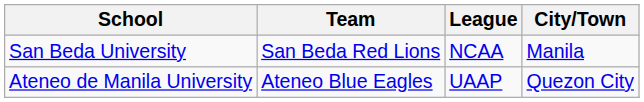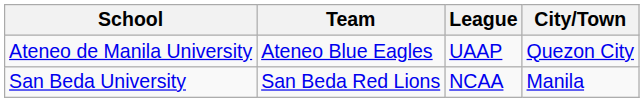 <table class="wikitable">
 <tr>
 <th>School</th>
 <th>Team</th>
 <th>League</th>
 <th>City/Town</th>
 </tr>
 <tr>
+<td><a href='#'>Ateneo de Manila University</a></td>
+<td><a href='#'>Ateneo Blue Eagles</a></td>
+<td><a href='#'>UAAP</a></td>
+<td><a href='#'>Quezon City</a></td>
+</tr>
+<tr>
 <td><a href='#'>San Beda University</a></td>
 <td><a href='#'>San Beda Red Lions</a></td>
 <td><a href='#'>NCAA</a></td>
 <td><a href='#'>Manila</a></td>
 </tr>
-<tr>
-<td><a href='#'>Ateneo de Manila University</a></td>
-<td><a href='#'>Ateneo Blue Eagles</a></td>
-<td><a href='#'>UAAP</a></td>
-<td><a href='#'>Quezon City</a></td>
-</tr>
 </table>
